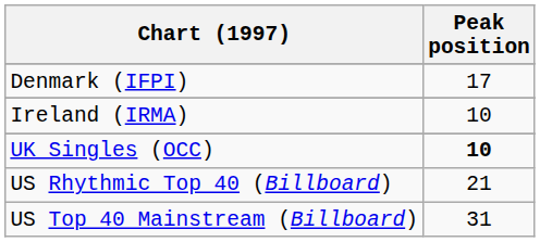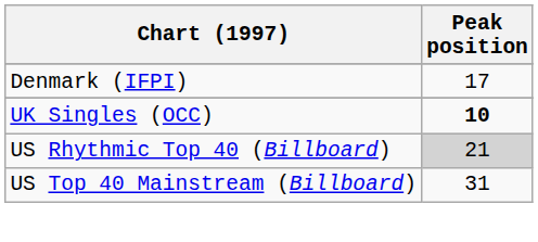 <table class="wikitable sortable">
 <tr>
 <th>Chart (1997)</th>
 <th>Peak<br>position</th>
 </tr>
 <tr>
 </tr>
 <tr>
 </tr>
 <tr>
 </tr>
 <tr>
 </tr>
 <tr>
 <td>Denmark (<a href='#'>IFPI</a>)</td>
 <td align="center">17</td>
 </tr>
 <tr>
 </tr>
 <tr>
 </tr>
 <tr>
-<td>Ireland (<a href='#'>IRMA</a>)</td>
-<td align="center">10</td>
-</tr>
-<tr>
 </tr>
 <tr>
 </tr>
 <tr>
 </tr>
 <tr>
 </tr>
 <tr>
 </tr>
 <tr>
 </tr>
 <tr>
 <td><a href='#'>UK Singles</a> (<a href='#'>OCC</a>)</td>
 <td align="center"><strong>10</strong></td>
 </tr>
 <tr>
 <td>US <a href='#'>Rhythmic Top 40</a> (<em><a href='#'>Billboard</a></em>)</td>
-<td align="center">21</td>
+<td align="center" style="background: lightgrey;">21</td>
 </tr>
 <tr>
 <td>US <a href='#'>Top 40 Mainstream</a> (<em><a href='#'>Billboard</a></em>)</td>
 <td align="center">31</td>
 </tr>
 </table>
